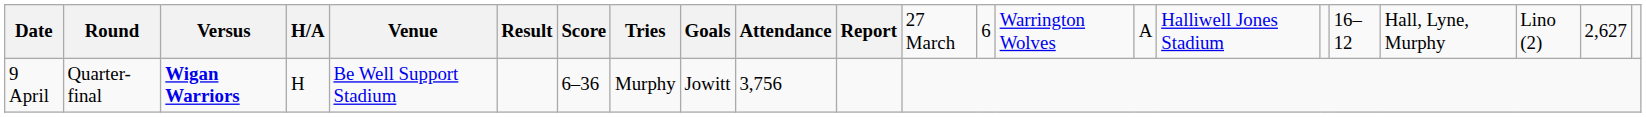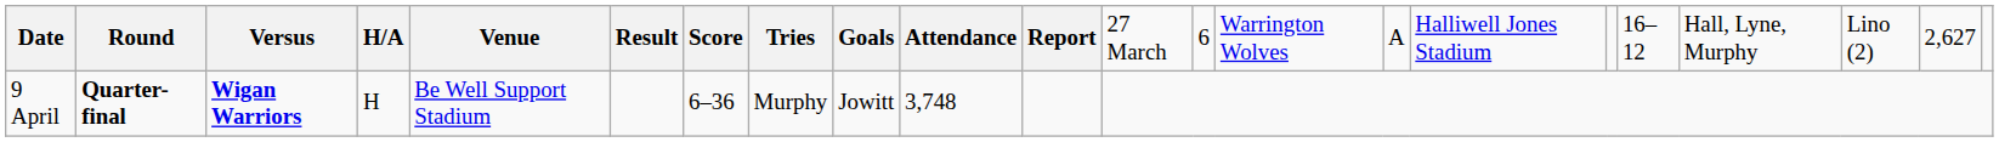 <table class="wikitable defaultleft col2center col4center col7center col10right" style="font-size:90%;">
 <tr>
 <th>Date</th>
 <th>Round</th>
 <th>Versus</th>
 <th>H/A</th>
 <th>Venue</th>
 <th>Result</th>
 <th>Score</th>
 <th>Tries</th>
 <th>Goals</th>
 <th>Attendance</th>
 <th>Report</th>
 <td>27 March</td>
 <td>6</td>
 <td> <a href='#'>Warrington Wolves</a></td>
 <td>A</td>
 <td><a href='#'>Halliwell Jones Stadium</a></td>
 <td></td>
 <td>16–12</td>
 <td>Hall, Lyne, Murphy</td>
 <td>Lino (2)</td>
 <td>2,627</td>
 <td></td>
 </tr>
 <tr>
 <td>9 April</td>
-<td>Quarter-final</td>
+<td><strong>Quarter-final</strong></td>
 <td><strong> <a href='#'>Wigan Warriors</a></strong></td>
 <td>H</td>
 <td><a href='#'>Be Well Support Stadium</a></td>
 <td></td>
 <td>6–36</td>
 <td>Murphy</td>
 <td>Jowitt</td>
-<td>3,756</td>
+<td>3,748</td>
 <td></td>
 </tr>
 </table>
